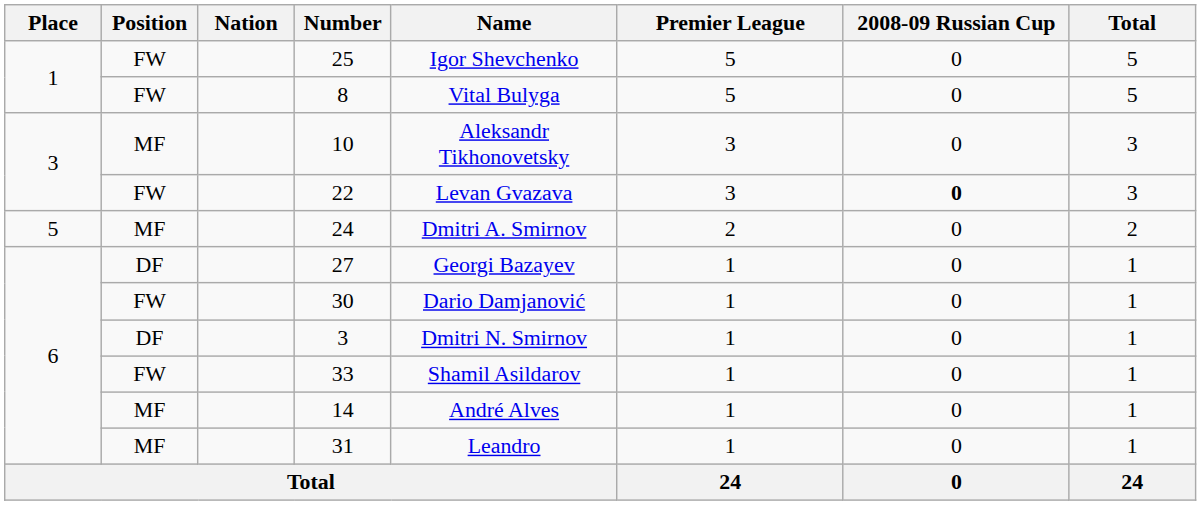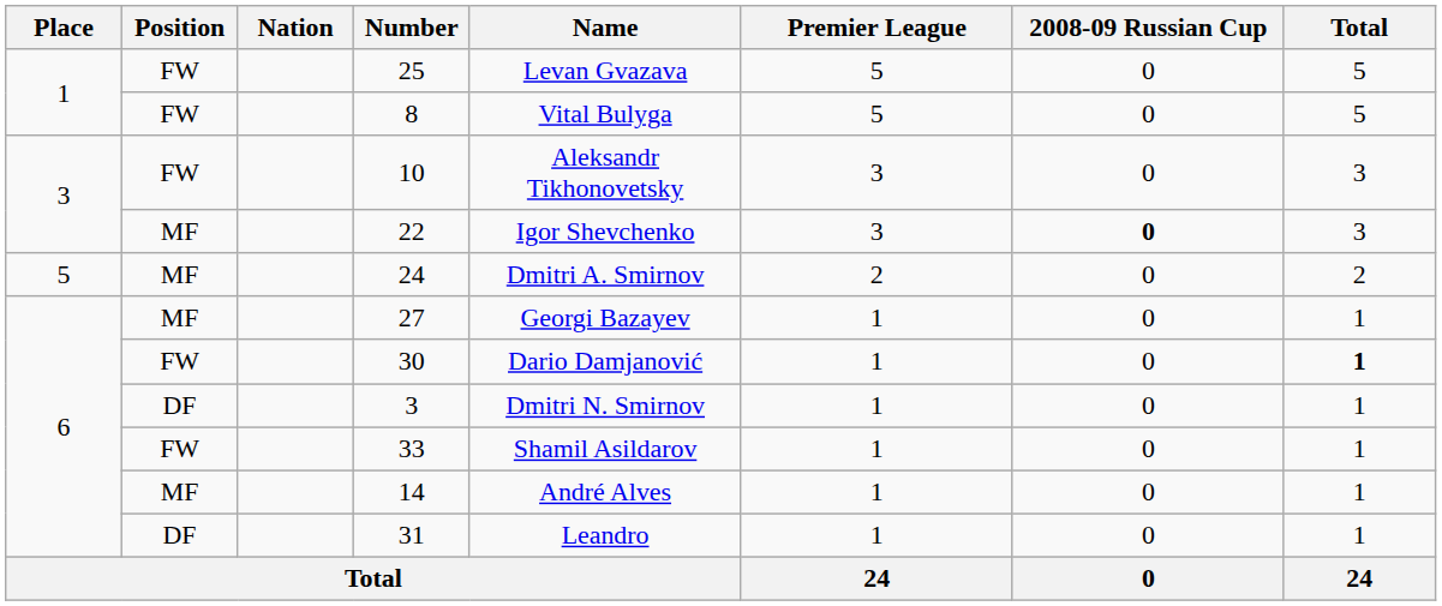 <table class="wikitable" style="font-size: 95%; text-align: center;">
 <tr>
 <th width=60>Place</th>
 <th width=60>Position</th>
 <th width=60>Nation</th>
 <th width=60>Number</th>
 <th width=150>Name</th>
 <th width=150>Premier League</th>
 <th width=150>2008-09 Russian Cup</th>
 <th width=80>Total</th>
 </tr>
 <tr>
 <td rowspan="2">1</td>
 <td>FW</td>
 <td></td>
 <td>25</td>
-<td><a href='#'>Igor Shevchenko</a></td>
+<td><a href='#'>Levan Gvazava</a></td>
 <td>5</td>
 <td>0</td>
 <td>5</td>
 </tr>
 <tr>
 <td>FW</td>
 <td></td>
 <td>8</td>
 <td><a href='#'>Vital Bulyga</a></td>
 <td>5</td>
 <td>0</td>
 <td>5</td>
 </tr>
 <tr>
 <td rowspan="2">3</td>
-<td>MF</td>
+<td>FW</td>
 <td></td>
 <td>10</td>
 <td><a href='#'>Aleksandr Tikhonovetsky</a></td>
 <td>3</td>
 <td>0</td>
 <td>3</td>
 </tr>
 <tr>
-<td>FW</td>
+<td>MF</td>
 <td></td>
 <td>22</td>
-<td><a href='#'>Levan Gvazava</a></td>
+<td><a href='#'>Igor Shevchenko</a></td>
 <td>3</td>
 <td><strong>0</strong></td>
 <td>3</td>
 </tr>
 <tr>
 <td>5</td>
 <td>MF</td>
 <td></td>
 <td>24</td>
 <td><a href='#'>Dmitri A. Smirnov</a></td>
 <td>2</td>
 <td>0</td>
 <td>2</td>
 </tr>
 <tr>
 <td rowspan="6">6</td>
-<td>DF</td>
+<td>MF</td>
 <td></td>
 <td>27</td>
 <td><a href='#'>Georgi Bazayev</a></td>
 <td>1</td>
 <td>0</td>
 <td>1</td>
 </tr>
 <tr>
 <td>FW</td>
 <td></td>
 <td>30</td>
 <td><a href='#'>Dario Damjanović</a></td>
 <td>1</td>
 <td>0</td>
-<td>1</td>
+<td><strong>1</strong></td>
 </tr>
 <tr>
 <td>DF</td>
 <td></td>
 <td>3</td>
 <td><a href='#'>Dmitri N. Smirnov</a></td>
 <td>1</td>
 <td>0</td>
 <td>1</td>
 </tr>
 <tr>
 <td>FW</td>
 <td></td>
 <td>33</td>
 <td><a href='#'>Shamil Asildarov</a></td>
 <td>1</td>
 <td>0</td>
 <td>1</td>
 </tr>
 <tr>
 <td>MF</td>
 <td></td>
 <td>14</td>
 <td><a href='#'>André Alves</a></td>
 <td>1</td>
 <td>0</td>
 <td>1</td>
 </tr>
 <tr>
-<td>MF</td>
+<td>DF</td>
 <td></td>
 <td>31</td>
 <td><a href='#'>Leandro</a></td>
 <td>1</td>
 <td>0</td>
 <td>1</td>
 </tr>
 <tr>
 <th colspan=5>Total</th>
 <th>24</th>
 <th>0</th>
 <th>24</th>
 </tr>
 </table>
